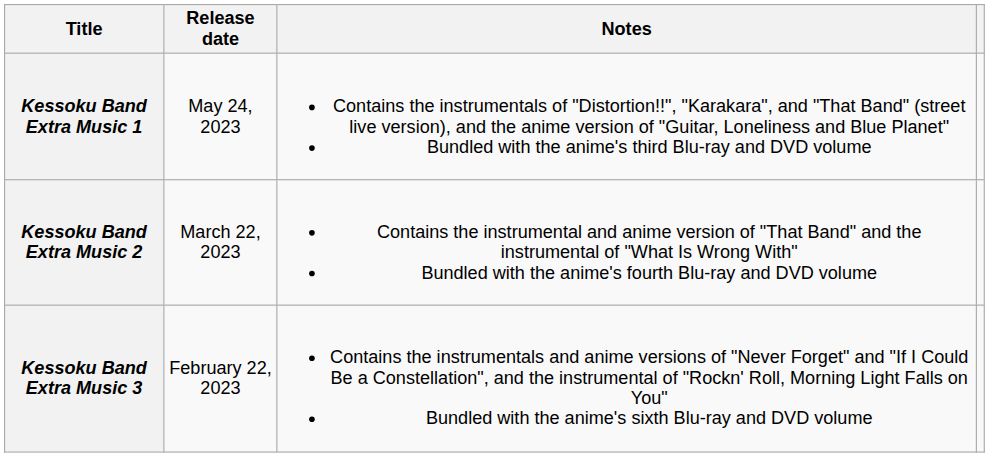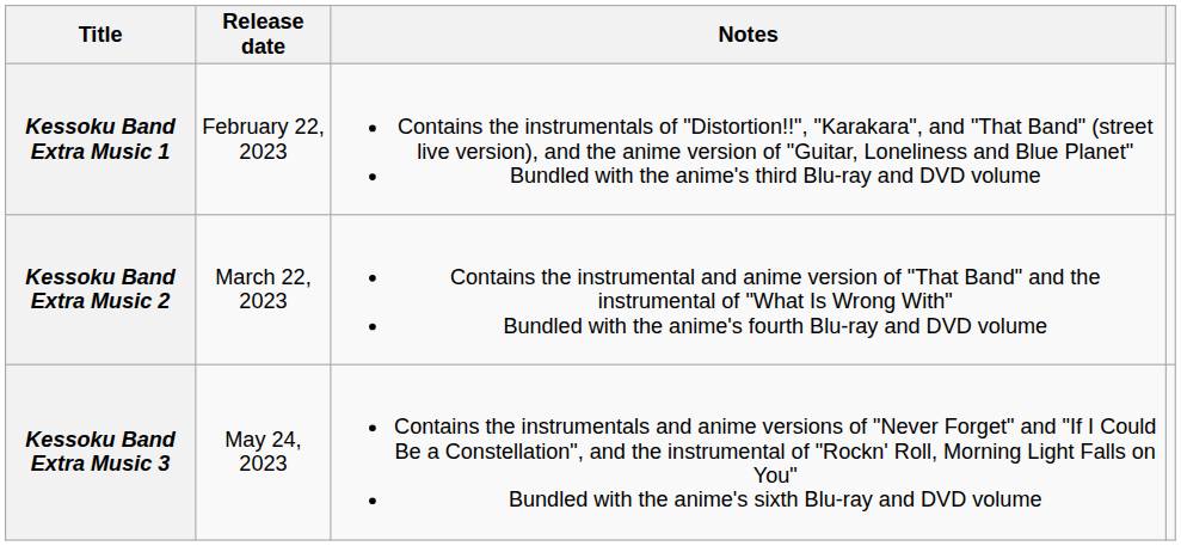 <table class="wikitable plainrowheaders" style="text-align:center;">
 <tr>
 <th scope="col">Title</th>
 <th scope="col">Release date</th>
 <th scope="col">Notes</th>
 <th scope="col"></th>
 </tr>
 <tr>
 <th scope="row"><em>Kessoku Band Extra Music 1</em></th>
-<td>May 24, 2023</td>
+<td>February 22, 2023</td>
 <td><br><ul><li>Contains the instrumentals of "Distortion!!", "Karakara", and "That Band" (street live version), and the anime version of "Guitar, Loneliness and Blue Planet"</li><li>Bundled with the anime's third Blu-ray and DVD volume</li></ul></td>
 <td></td>
 </tr>
 <tr>
 <th scope="row"><em>Kessoku Band Extra Music 2</em></th>
 <td>March 22, 2023</td>
 <td><br><ul><li>Contains the instrumental and anime version of "That Band" and the instrumental of "What Is Wrong With"</li><li>Bundled with the anime's fourth Blu-ray and DVD volume</li></ul></td>
 <td></td>
 </tr>
 <tr>
 <th scope="row"><em>Kessoku Band Extra Music 3</em></th>
-<td>February 22, 2023</td>
+<td>May 24, 2023</td>
 <td><br><ul><li>Contains the instrumentals and anime versions of "Never Forget" and "If I Could Be a Constellation", and the instrumental of "Rockn' Roll, Morning Light Falls on You"</li><li>Bundled with the anime's sixth Blu-ray and DVD volume</li></ul></td>
 <td></td>
 </tr>
 </table>
